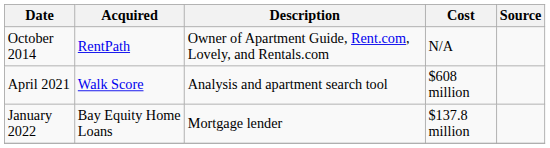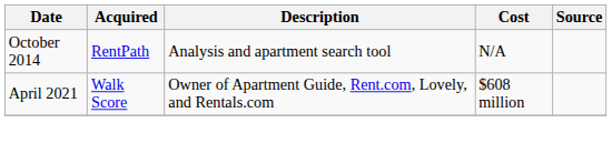 <table class="wikitable">
 <tr>
 <th>Date</th>
 <th>Acquired</th>
 <th>Description</th>
 <th>Cost</th>
 <th>Source</th>
 </tr>
 <tr>
 <td>October 2014</td>
 <td><a href='#'>RentPath</a></td>
-<td>Owner of Apartment Guide, <a href='#'>Rent.com</a>, Lovely, and Rentals.com</td>
+<td>Analysis and apartment search tool</td>
 <td>N/A</td>
 <td></td>
 </tr>
 <tr>
 <td>April 2021</td>
 <td><a href='#'>Walk Score</a></td>
-<td>Analysis and apartment search tool</td>
+<td>Owner of Apartment Guide, <a href='#'>Rent.com</a>, Lovely, and Rentals.com</td>
 <td>$608 million</td>
-<td></td>
-</tr>
-<tr>
-<td>January 2022</td>
-<td>Bay Equity Home Loans</td>
-<td>Mortgage lender</td>
-<td>$137.8 million</td>
 <td></td>
 </tr>
 <tr>
 </tr>
 </table>
